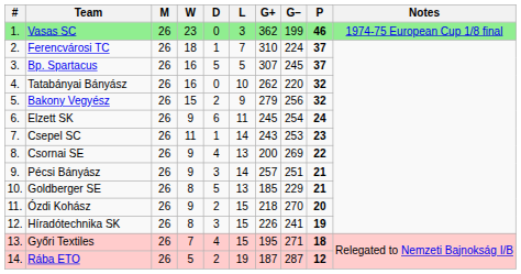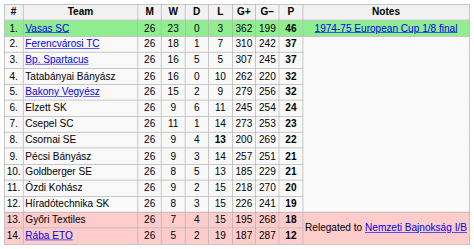 <table class="wikitable" style="text-align: center;">
 <tr>
 <th width="15">#</th>
 <th width="175">Team</th>
 <th width="30">M</th>
 <th width="30">W</th>
 <th width="30">D</th>
 <th width="30">L</th>
 <th width="30">G+</th>
 <th width="30">G−</th>
 <th width="30">P</th>
 <th>Notes</th>
 </tr>
 <tr style="background: #90EE90;">
 <td>1.</td>
 <td align="left"><a href='#'>Vasas SC</a></td>
 <td>26</td>
 <td>23</td>
 <td>0</td>
 <td>3</td>
 <td>362</td>
 <td>199</td>
 <td><strong>46</strong></td>
 <td><a href='#'>1974-75 European Cup 1/8 final</a></td>
 </tr>
 <tr>
 <td>2.</td>
 <td align="left"><a href='#'>Ferencvárosi TC</a></td>
 <td>26</td>
 <td>18</td>
 <td>1</td>
 <td>7</td>
 <td>310</td>
-<td>224</td>
+<td>242</td>
 <td><strong>37</strong></td>
 </tr>
 <tr>
 <td>3.</td>
 <td align="left"><a href='#'>Bp. Spartacus</a></td>
 <td>26</td>
 <td>16</td>
 <td>5</td>
 <td>5</td>
 <td>307</td>
 <td>245</td>
 <td><strong>37</strong></td>
 </tr>
 <tr>
 <td>4.</td>
 <td align="left">Tatabányai Bányász</td>
 <td>26</td>
 <td>16</td>
 <td>0</td>
 <td>10</td>
 <td>262</td>
 <td>220</td>
 <td><strong>32</strong></td>
 </tr>
 <tr>
 <td>5.</td>
 <td align="left"><a href='#'>Bakony Vegyész</a></td>
 <td>26</td>
 <td>15</td>
 <td>2</td>
 <td>9</td>
 <td>279</td>
 <td>256</td>
 <td><strong>32</strong></td>
 </tr>
 <tr>
 <td>6.</td>
 <td align="left">Elzett SK</td>
 <td>26</td>
 <td>9</td>
 <td>6</td>
 <td>11</td>
 <td>245</td>
 <td>254</td>
 <td><strong>24</strong></td>
 </tr>
 <tr>
 <td>7.</td>
 <td align="left">Csepel SC</td>
 <td>26</td>
 <td>11</td>
 <td>1</td>
 <td>14</td>
-<td>243</td>
+<td>273</td>
 <td>253</td>
 <td><strong>23</strong></td>
 </tr>
 <tr>
 <td>8.</td>
 <td align="left">Csornai SE</td>
 <td>26</td>
 <td>9</td>
 <td>4</td>
-<td>13</td>
+<td><strong>13</strong></td>
 <td>200</td>
 <td>269</td>
 <td><strong>22</strong></td>
 </tr>
 <tr>
 <td>9.</td>
 <td align="left">Pécsi Bányász</td>
 <td>26</td>
 <td>9</td>
 <td>3</td>
 <td>14</td>
 <td>257</td>
 <td>251</td>
 <td><strong>21</strong></td>
 </tr>
 <tr>
 <td>10.</td>
 <td align="left">Goldberger SE</td>
 <td>26</td>
 <td>8</td>
 <td>5</td>
 <td>13</td>
 <td>185</td>
 <td>229</td>
 <td><strong>21</strong></td>
 </tr>
 <tr>
 <td>11.</td>
 <td align="left">Ózdi Kohász</td>
 <td>26</td>
 <td>9</td>
 <td>2</td>
 <td>15</td>
 <td>218</td>
 <td>270</td>
 <td><strong>20</strong></td>
 </tr>
 <tr>
 <td>12.</td>
 <td align="left">Híradótechnika SK</td>
 <td>26</td>
 <td>8</td>
 <td>3</td>
 <td>15</td>
 <td>226</td>
 <td>241</td>
 <td><strong>19</strong></td>
 </tr>
 <tr style="background: #FFCCCC;">
 <td>13.</td>
 <td align="left">Győri Textiles</td>
 <td>26</td>
 <td>7</td>
 <td>4</td>
 <td>15</td>
 <td>195</td>
-<td>271</td>
+<td>268</td>
 <td><strong>18</strong></td>
 <td rowspan="2">Relegated to <a href='#'>Nemzeti Bajnokság I/B</a></td>
 </tr>
 <tr style="background: #FFCCCC;">
 <td>14.</td>
 <td align="left"><a href='#'>Rába ETO</a></td>
 <td>26</td>
 <td>5</td>
 <td>2</td>
 <td>19</td>
 <td>187</td>
 <td>287</td>
 <td><strong>12</strong></td>
 </tr>
 </table>
